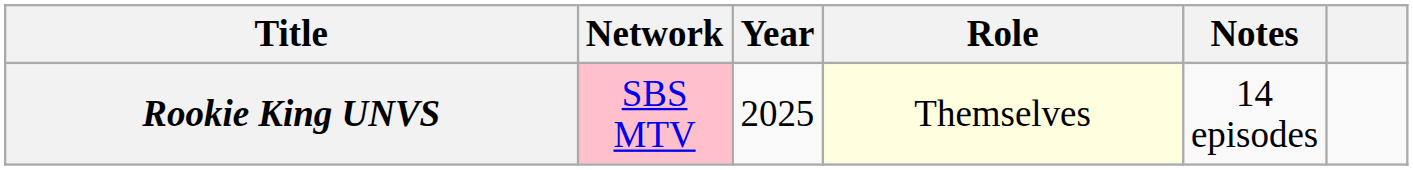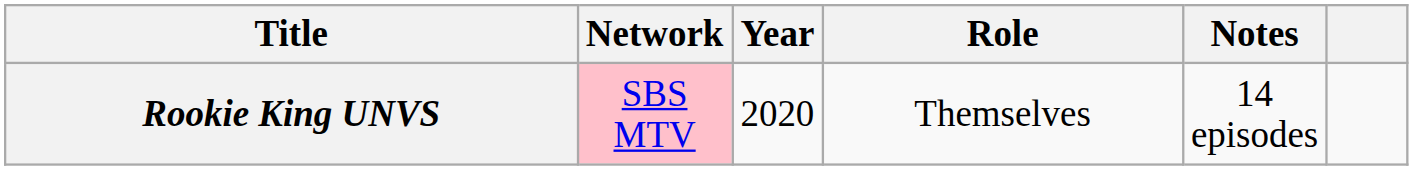 <table class="wikitable sortable plainrowheaders" style="text-align:center;" border="1">
 <tr>
 <th scope="col" style="width: 17em;">Title</th>
 <th scope="col">Network</th>
 <th scope="col" style="width: 2em;">Year</th>
 <th scope="col" style="width: 10em;">Role</th>
 <th scope="col">Notes</th>
 <th scope="col" class="unsortable" style="width: 2em;"></th>
 </tr>
 <tr>
 <th scope="row"><em>Rookie King UNVS</em></th>
 <td style="background: pink;"><a href='#'>SBS MTV</a></td>
-<td>2025</td>
-<td style="background: lightyellow;">Themselves</td>
+<td>2020</td>
+<td>Themselves</td>
 <td>14 episodes</td>
 <td></td>
 </tr>
 </table>
